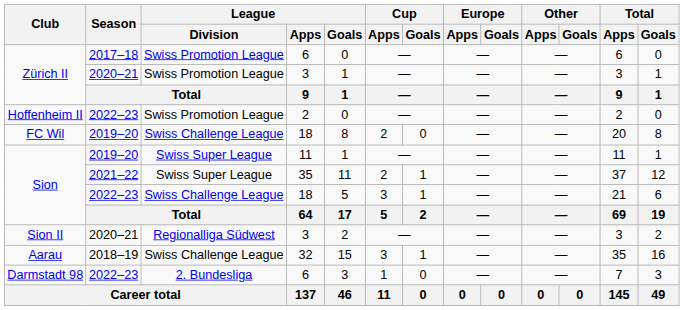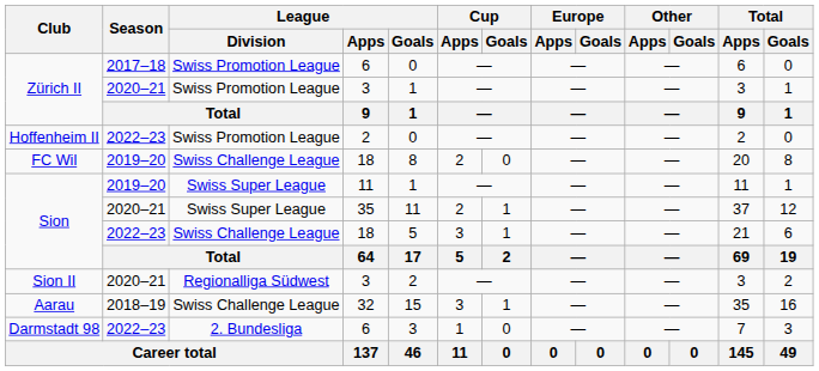 <table class="wikitable" style="text-align:center">
 <tr>
 <th rowspan="2">Club</th>
 <th rowspan="2">Season</th>
 <th colspan="3">League</th>
 <th colspan="2">Cup</th>
 <th colspan="2">Europe</th>
 <th colspan="2">Other</th>
 <th colspan="2">Total</th>
 </tr>
 <tr>
 <th>Division</th>
 <th>Apps</th>
 <th>Goals</th>
 <th>Apps</th>
 <th>Goals</th>
 <th>Apps</th>
 <th>Goals</th>
 <th>Apps</th>
 <th>Goals</th>
 <th>Apps</th>
 <th>Goals</th>
 </tr>
 <tr>
 <td rowspan="3"><a href='#'>Zürich II</a></td>
 <td><a href='#'>2017–18</a></td>
 <td><a href='#'>Swiss Promotion League</a></td>
 <td>6</td>
 <td>0</td>
 <td colspan="2">—</td>
 <td colspan="2">—</td>
 <td colspan="2">—</td>
 <td>6</td>
 <td>0</td>
 </tr>
 <tr>
 <td><a href='#'>2020–21</a></td>
 <td>Swiss Promotion League</td>
 <td>3</td>
 <td>1</td>
 <td colspan="2">—</td>
 <td colspan="2">—</td>
 <td colspan="2">—</td>
 <td>3</td>
 <td>1</td>
 </tr>
 <tr>
 <th colspan="2">Total</th>
 <th>9</th>
 <th>1</th>
 <th colspan="2">—</th>
 <th colspan="2">—</th>
 <th colspan="2">—</th>
 <th>9</th>
 <th>1</th>
 </tr>
 <tr>
 <td><a href='#'>Hoffenheim II</a></td>
 <td><a href='#'>2022–23</a></td>
 <td>Swiss Promotion League</td>
 <td>2</td>
 <td>0</td>
 <td colspan="2">—</td>
 <td colspan="2">—</td>
 <td colspan="2">—</td>
 <td>2</td>
 <td>0</td>
 </tr>
 <tr>
 <td><a href='#'>FC Wil</a></td>
 <td><a href='#'>2019–20</a></td>
 <td><a href='#'>Swiss Challenge League</a></td>
 <td>18</td>
 <td>8</td>
 <td>2</td>
 <td>0</td>
 <td colspan="2">—</td>
 <td colspan="2">—</td>
 <td>20</td>
 <td>8</td>
 </tr>
 <tr>
 <td rowspan="4"><a href='#'>Sion</a></td>
 <td><a href='#'>2019–20</a></td>
 <td><a href='#'>Swiss Super League</a></td>
 <td>11</td>
 <td>1</td>
 <td colspan="2">—</td>
 <td colspan="2">—</td>
 <td colspan="2">—</td>
 <td>11</td>
 <td>1</td>
 </tr>
 <tr>
-<td><a href='#'>2021–22</a></td>
+<td>2020–21</td>
 <td>Swiss Super League</td>
 <td>35</td>
 <td>11</td>
 <td>2</td>
 <td>1</td>
 <td colspan="2">—</td>
 <td colspan="2">—</td>
 <td>37</td>
 <td>12</td>
 </tr>
 <tr>
 <td><a href='#'>2022–23</a></td>
 <td><a href='#'>Swiss Challenge League</a></td>
 <td>18</td>
 <td>5</td>
 <td>3</td>
 <td>1</td>
 <td colspan="2">—</td>
 <td colspan="2">—</td>
 <td>21</td>
 <td>6</td>
 </tr>
 <tr>
 <th colspan="2">Total</th>
 <th>64</th>
 <th>17</th>
 <th>5</th>
 <th>2</th>
 <th colspan="2">—</th>
 <th colspan="2">—</th>
 <th>69</th>
 <th>19</th>
 </tr>
 <tr>
 <td><a href='#'>Sion II</a></td>
 <td>2020–21</td>
 <td><a href='#'>Regionalliga Südwest</a></td>
 <td>3</td>
 <td>2</td>
 <td colspan="2">—</td>
 <td colspan="2">—</td>
 <td colspan="2">—</td>
 <td>3</td>
 <td>2</td>
 </tr>
 <tr>
 <td><a href='#'>Aarau</a></td>
 <td>2018–19</td>
 <td>Swiss Challenge League</td>
 <td>32</td>
 <td>15</td>
 <td>3</td>
 <td>1</td>
 <td colspan="2">—</td>
 <td colspan="2">—</td>
 <td>35</td>
 <td>16</td>
 </tr>
 <tr>
 <td><a href='#'>Darmstadt 98</a></td>
 <td><a href='#'>2022–23</a></td>
 <td><a href='#'>2. Bundesliga</a></td>
 <td>6</td>
 <td>3</td>
 <td>1</td>
 <td>0</td>
 <td colspan="2">—</td>
 <td colspan="2">—</td>
 <td>7</td>
 <td>3</td>
 </tr>
 <tr>
 <th colspan="3">Career total</th>
 <th>137</th>
 <th>46</th>
 <th>11</th>
 <th>0</th>
 <th>0</th>
 <th>0</th>
 <th>0</th>
 <th>0</th>
 <th>145</th>
 <th>49</th>
 </tr>
 </table>
